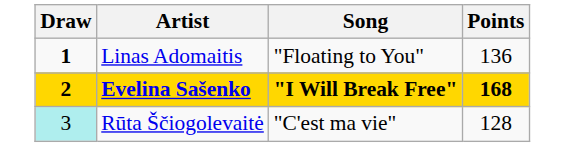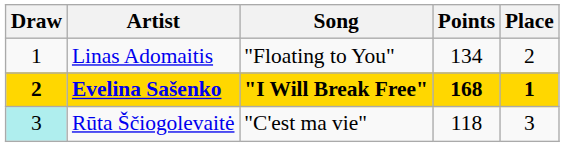 <table class="sortable wikitable" style="margin: 1em auto 1em auto; text-align:center;">
 <tr>
 <th>Draw</th>
 <th>Artist</th>
 <th>Song</th>
 <th>Points</th>
+<th>Place</th>
 </tr>
 <tr>
-<td><strong>1</strong></td>
+<td>1</td>
 <td align="left"><a href='#'>Linas Adomaitis</a></td>
 <td align="left">"Floating to You"</td>
-<td>136</td>
+<td>134</td>
+<td>2</td>
 </tr>
 <tr style="font-weight:bold; background:gold;">
 <td>2</td>
 <td align="left"><a href='#'>Evelina Sašenko</a></td>
 <td align="left">"I Will Break Free"</td>
 <td>168</td>
+<td>1</td>
 </tr>
 <tr>
 <td style="background: paleturquoise;">3</td>
 <td align="left"><a href='#'>Rūta Ščiogolevaitė</a></td>
 <td align="left">"C'est ma vie"</td>
-<td>128</td>
+<td>118</td>
+<td>3</td>
 </tr>
 </table>
